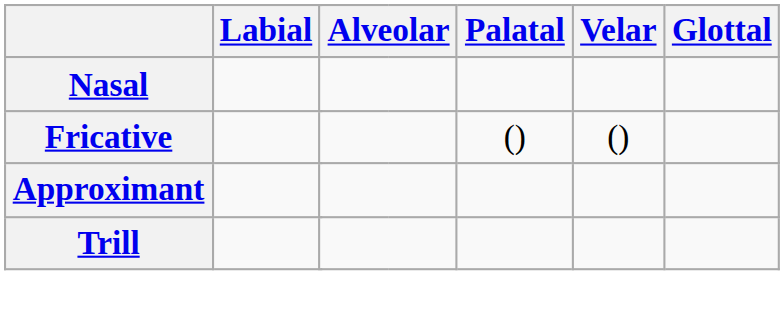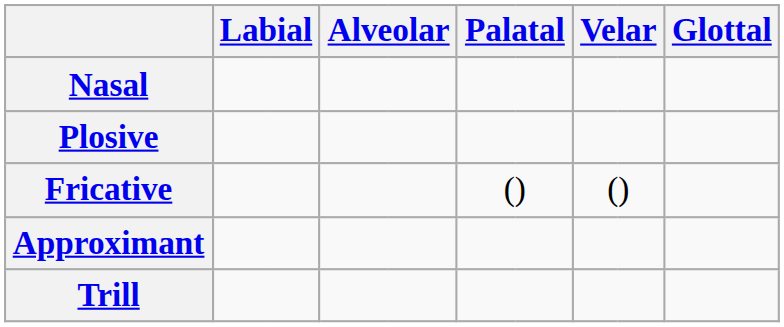 <table class=wikitable style=text-align:center>
 <tr>
 <th></th>
 <th colspan=2><a href='#'>Labial</a></th>
 <th colspan=2><a href='#'>Alveolar</a></th>
 <th colspan=2><a href='#'>Palatal</a></th>
 <th colspan=2><a href='#'>Velar</a></th>
 <th><a href='#'>Glottal</a></th>
 </tr>
 <tr>
 <th><a href='#'>Nasal</a></th>
 <td colspan=2></td>
 <td colspan=2></td>
 <td colspan=2></td>
 <td colspan=2></td>
+<td></td>
+</tr>
+<tr>
+<th><a href='#'>Plosive</a></th>
+<td style=border-right:0></td>
+<td style=border-left:0></td>
+<td style=border-right:0></td>
+<td style=border-left:0></td>
+<td style=border-right:0> </td>
+<td style=border-left:0> </td>
+<td style=border-right:0></td>
+<td style=border-left:0></td>
 <td></td>
 </tr>
 <tr>
 <th><a href='#'>Fricative</a></th>
 <td colspan=2></td>
 <td style=border-right:0></td>
 <td style=border-left:0></td>
 <td colspan=2>() </td>
 <td colspan=2>() </td>
 <td></td>
 </tr>
 <tr>
 <th><a href='#'>Approximant</a></th>
 <td colspan=2></td>
 <td colspan=2></td>
 <td colspan=2> </td>
 <td colspan=2></td>
 <td></td>
 </tr>
 <tr>
 <th><a href='#'>Trill</a></th>
 <td colspan=2></td>
 <td colspan=2></td>
 <td colspan=2></td>
 <td colspan=2></td>
 <td></td>
 </tr>
 </table>
